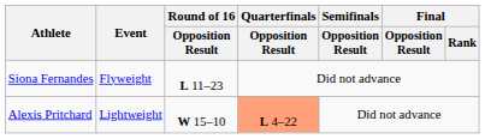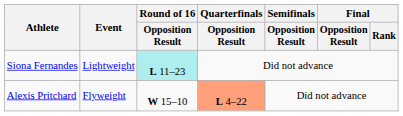 <table class="wikitable" style="font-size:90%">
 <tr>
 <th rowspan="2">Athlete</th>
 <th rowspan="2">Event</th>
 <th>Round of 16</th>
 <th>Quarterfinals</th>
 <th>Semifinals</th>
 <th colspan=2>Final</th>
 </tr>
 <tr style="font-size:95%">
 <th>Opposition<br>Result</th>
 <th>Opposition<br>Result</th>
 <th>Opposition<br>Result</th>
 <th>Opposition<br>Result</th>
 <th>Rank</th>
 </tr>
 <tr align=center>
 <td align=left><a href='#'>Siona Fernandes</a></td>
-<td align=left><a href='#'>Flyweight</a></td>
-<td><br><strong>L</strong> 11–23</td>
+<td align=left><a href='#'>Lightweight</a></td>
+<td style="background: paleturquoise;"><br><strong>L</strong> 11–23</td>
 <td colspan=4>Did not advance</td>
 </tr>
 <tr align=center>
 <td align=left><a href='#'>Alexis Pritchard</a></td>
-<td align=left><a href='#'>Lightweight</a></td>
+<td align=left><a href='#'>Flyweight</a></td>
 <td><br><strong>W</strong> 15–10</td>
 <td style="background: lightsalmon;"><br><strong>L</strong> 4–22</td>
 <td colspan=3>Did not advance</td>
 </tr>
 </table>
